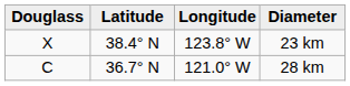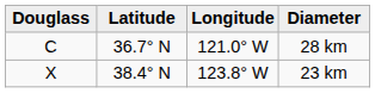 <table class="wikitable">
 <tr>
 <th width="25%" style="background:#eeeeee;">Douglass</th>
 <th width="25%" style="background:#eeeeee;">Latitude</th>
 <th width="25%" style="background:#eeeeee;">Longitude</th>
 <th width="25%" style="background:#eeeeee;">Diameter</th>
 </tr>
 <tr>
+<td align="center">C</td>
+<td align="center">36.7° N</td>
+<td align="center">121.0° W</td>
+<td align="center">28 km</td>
+</tr>
+<tr>
 <td align="center">X</td>
 <td align="center">38.4° N</td>
 <td align="center">123.8° W</td>
 <td align="center">23 km</td>
 </tr>
-<tr>
-<td align="center">C</td>
-<td align="center">36.7° N</td>
-<td align="center">121.0° W</td>
-<td align="center">28 km</td>
-</tr>
 </table>
